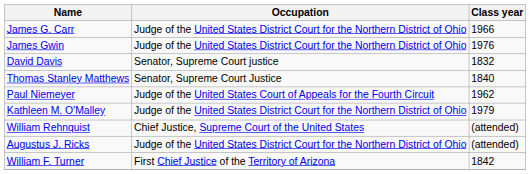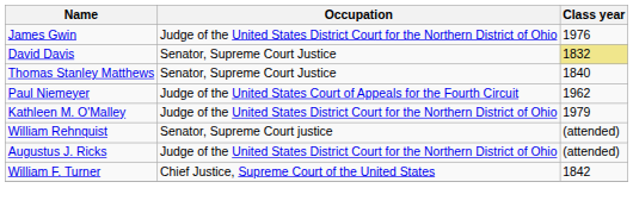 <table class="wikitable">
 <tr>
 <th>Name</th>
 <th>Occupation</th>
 <th>Class year</th>
-</tr>
-<tr>
-<td><a href='#'>James G. Carr</a></td>
-<td>Judge of the <a href='#'>United States District Court for the Northern District of Ohio</a></td>
-<td>1966</td>
 </tr>
 <tr>
 <td><a href='#'>James Gwin</a></td>
 <td>Judge of the <a href='#'>United States District Court for the Northern District of Ohio</a></td>
 <td>1976</td>
 </tr>
 <tr>
 <td><a href='#'>David Davis</a></td>
-<td>Senator, Supreme Court justice</td>
-<td>1832</td>
+<td>Senator, Supreme Court Justice</td>
+<td style="background: khaki;">1832</td>
 </tr>
 <tr>
 <td><a href='#'>Thomas Stanley Matthews</a></td>
 <td>Senator, Supreme Court Justice</td>
 <td>1840</td>
 </tr>
 <tr>
 <td><a href='#'>Paul Niemeyer</a></td>
 <td>Judge of the <a href='#'>United States Court of Appeals for the Fourth Circuit</a></td>
 <td>1962</td>
 </tr>
 <tr>
 <td><a href='#'>Kathleen M. O'Malley</a></td>
 <td>Judge of the <a href='#'>United States District Court for the Northern District of Ohio</a></td>
 <td>1979</td>
 </tr>
 <tr>
 <td><a href='#'>William Rehnquist</a></td>
-<td>Chief Justice, <a href='#'>Supreme Court of the United States</a></td>
+<td>Senator, Supreme Court justice</td>
 <td>(attended)</td>
 </tr>
 <tr>
 <td><a href='#'>Augustus J. Ricks</a></td>
 <td>Judge of the <a href='#'>United States District Court for the Northern District of Ohio</a></td>
 <td>(attended)</td>
 </tr>
 <tr>
 <td><a href='#'>William F. Turner</a></td>
-<td>First <a href='#'>Chief Justice</a> of the <a href='#'>Territory of Arizona</a></td>
+<td>Chief Justice, <a href='#'>Supreme Court of the United States</a></td>
 <td>1842</td>
 </tr>
 <tr>
 </tr>
 </table>
